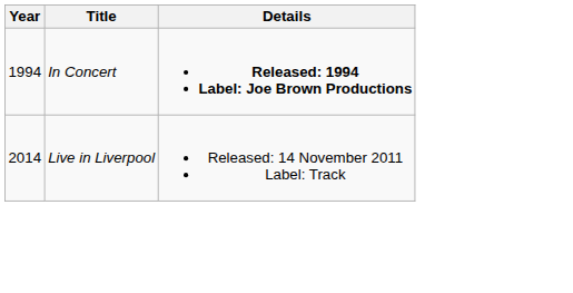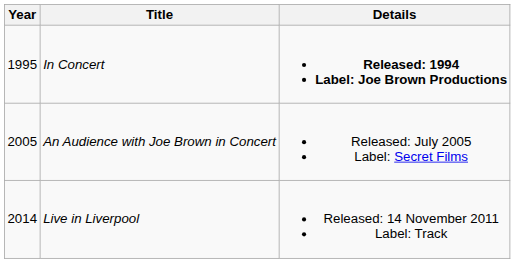 <table class="wikitable" style="text-align:center">
 <tr>
 <th>Year</th>
 <th>Title</th>
 <th>Details</th>
 </tr>
 <tr>
-<td>1994</td>
+<td>1995</td>
 <td align="left"><em>In Concert</em></td>
 <td><strong><br><ul><li>Released: 1994</li><li>Label: Joe Brown Productions</li></ul></strong></td>
+</tr>
+<tr>
+<td>2005</td>
+<td align="left"><em>An Audience with Joe Brown in Concert</em></td>
+<td><br><ul><li>Released: July 2005</li><li>Label: <a href='#'>Secret Films</a></li></ul></td>
 </tr>
 <tr>
 <td>2014</td>
 <td align="left"><em>Live in Liverpool</em></td>
 <td><br><ul><li>Released: 14 November 2011</li><li>Label: Track</li></ul></td>
 </tr>
 </table>
